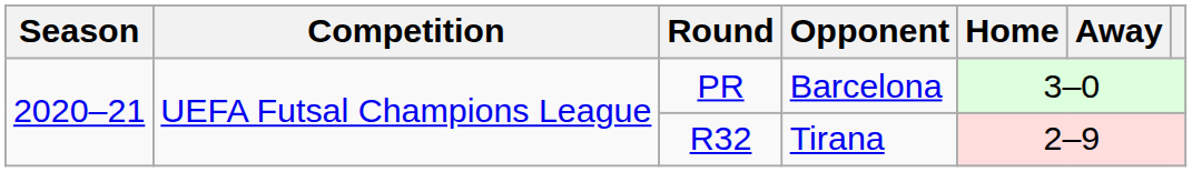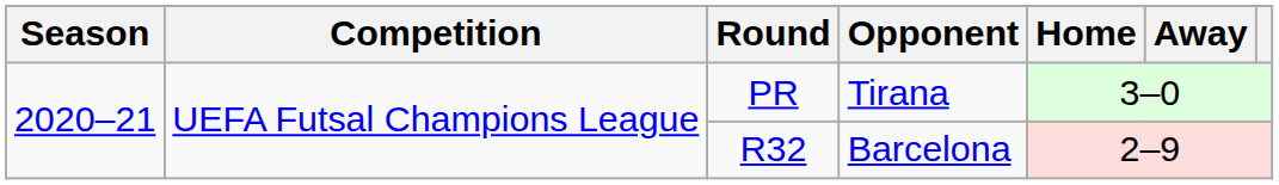 <table class="wikitable" style="text-align:center">
 <tr>
 <th>Season</th>
 <th>Competition</th>
 <th>Round</th>
 <th>Opponent</th>
 <th>Home</th>
 <th>Away</th>
 <th></th>
 </tr>
 <tr>
 <td rowspan="2"><a href='#'>2020–21</a></td>
 <td rowspan="2"><a href='#'>UEFA Futsal Champions League</a></td>
 <td><a href='#'>PR</a></td>
-<td align="left"> <a href='#'>Barcelona</a></td>
+<td align="left"> <a href='#'>Tirana</a></td>
 <td bgcolor="#DDFFDD" colspan="3">3–0</td>
 </tr>
 <tr>
 <td><a href='#'>R32</a></td>
-<td align="left"> <a href='#'>Tirana</a></td>
+<td align="left"> <a href='#'>Barcelona</a></td>
 <td bgcolor="#FFDDDD" colspan="3">2–9</td>
 </tr>
 </table>
